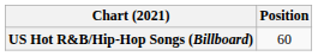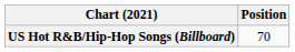 <table class="wikitable plainrowheaders" style="text-align:center">
 <tr>
 <th scope="col">Chart (2021)</th>
 <th scope="col">Position</th>
 </tr>
 <tr>
 <th scope="row">US Hot R&B/Hip-Hop Songs (<em>Billboard</em>)</th>
-<td>60</td>
+<td>70</td>
 </tr>
 </table>
